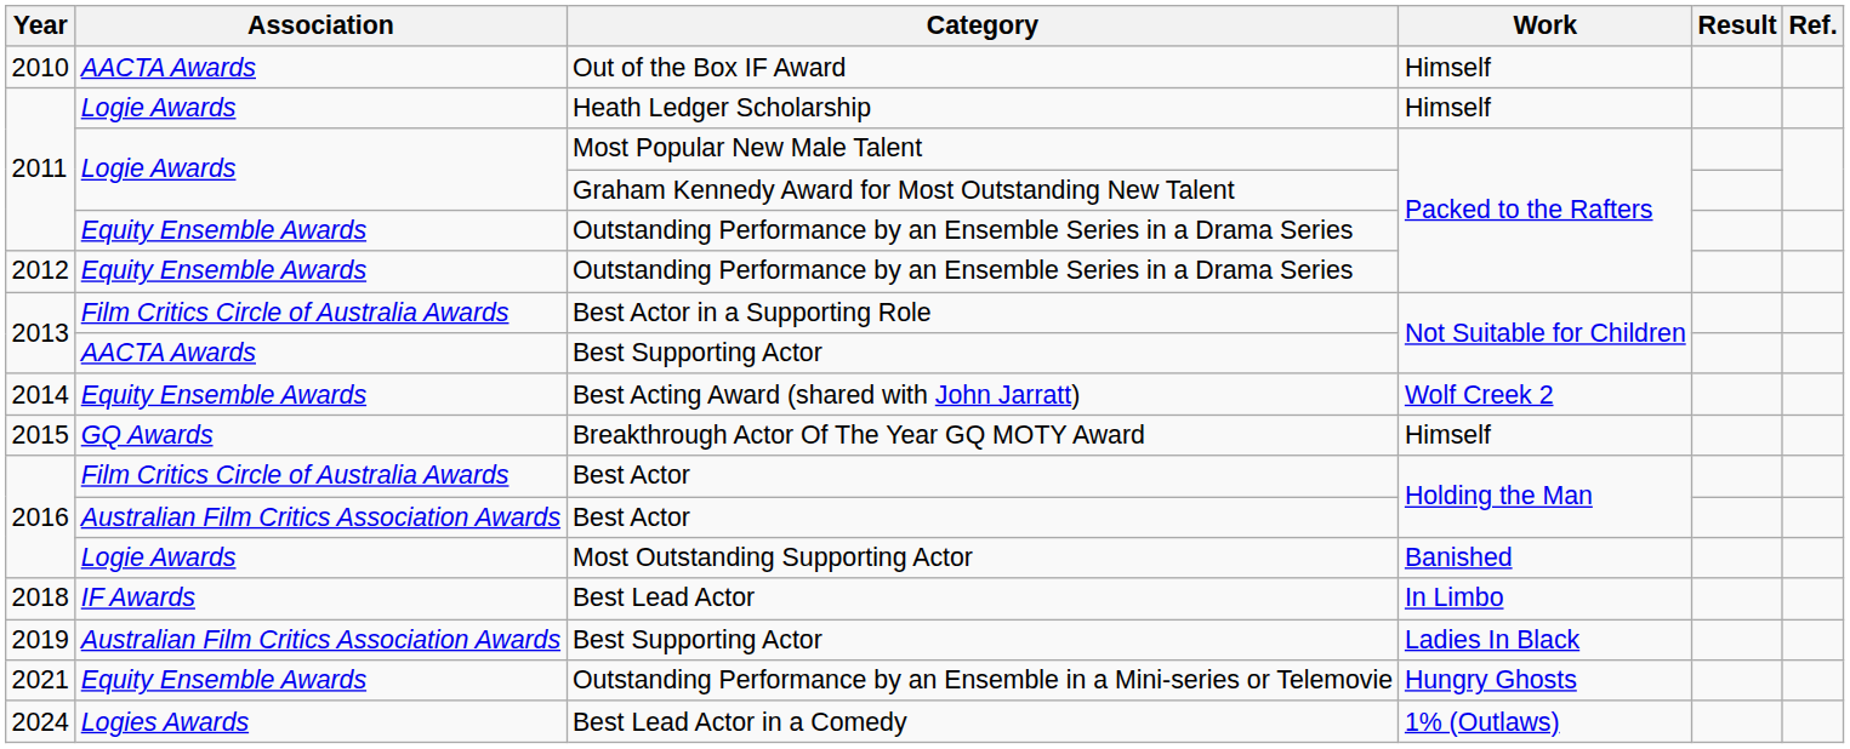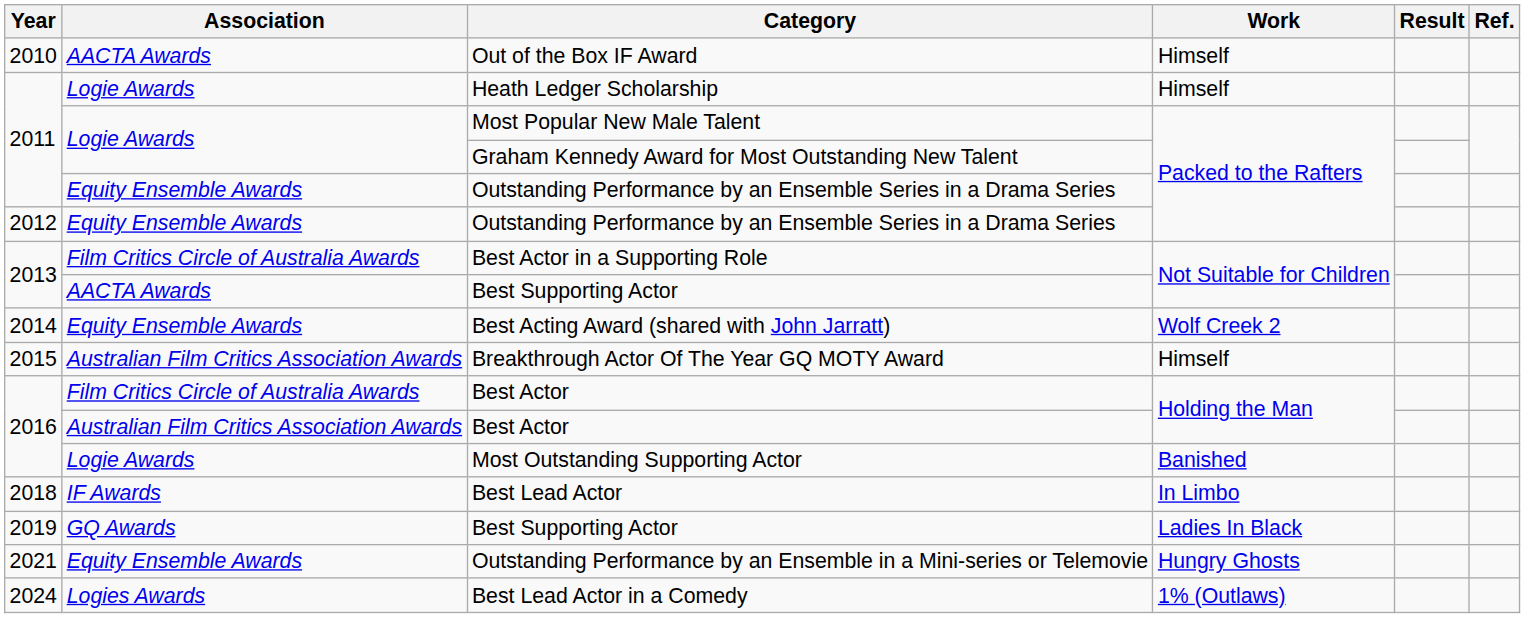 <table class="wikitable">
 <tr>
 <th>Year</th>
 <th>Association</th>
 <th>Category</th>
 <th>Work</th>
 <th>Result</th>
 <th>Ref.</th>
 </tr>
 <tr>
 <td>2010</td>
 <td><em><a href='#'>AACTA Awards</a></em></td>
 <td>Out of the Box IF Award</td>
 <td>Himself</td>
 <td></td>
 <td></td>
 </tr>
 <tr>
 <td rowspan="4">2011</td>
 <td><em><a href='#'>Logie Awards</a></em></td>
 <td>Heath Ledger Scholarship</td>
 <td>Himself</td>
 <td></td>
 <td></td>
 </tr>
 <tr>
 <td rowspan="2"><em><a href='#'>Logie Awards</a></em></td>
 <td>Most Popular New Male Talent</td>
 <td rowspan="4"><a href='#'>Packed to the Rafters</a></td>
 <td></td>
 <td rowspan="2"></td>
 </tr>
 <tr>
 <td>Graham Kennedy Award for Most Outstanding New Talent</td>
 <td></td>
 </tr>
 <tr>
 <td><em><a href='#'>Equity Ensemble Awards</a></em></td>
 <td>Outstanding Performance by an Ensemble Series in a Drama Series</td>
 <td></td>
 <td></td>
 </tr>
 <tr>
 <td>2012</td>
 <td><em><a href='#'>Equity Ensemble Awards</a></em></td>
 <td>Outstanding Performance by an Ensemble Series in a Drama Series</td>
 <td></td>
 <td></td>
 </tr>
 <tr>
 <td rowspan="2">2013</td>
 <td><em><a href='#'>Film Critics Circle of Australia Awards</a></em></td>
 <td>Best Actor in a Supporting Role</td>
 <td rowspan="2"><a href='#'>Not Suitable for Children</a></td>
 <td></td>
 <td></td>
 </tr>
 <tr>
 <td><em><a href='#'>AACTA Awards</a></em></td>
 <td>Best Supporting Actor</td>
 <td></td>
 <td></td>
 </tr>
 <tr>
 <td>2014</td>
 <td><em><a href='#'>Equity Ensemble Awards</a></em></td>
 <td>Best Acting Award (shared with <a href='#'>John Jarratt</a>)</td>
 <td><a href='#'>Wolf Creek 2</a></td>
 <td></td>
 <td></td>
 </tr>
 <tr>
 <td>2015</td>
-<td><em><a href='#'>GQ Awards</a></em></td>
+<td><em><a href='#'>Australian Film Critics Association Awards</a></em></td>
 <td>Breakthrough Actor Of The Year GQ MOTY Award</td>
 <td>Himself</td>
 <td></td>
 <td></td>
 </tr>
 <tr>
 <td rowspan="3">2016</td>
 <td><em><a href='#'>Film Critics Circle of Australia Awards</a></em></td>
 <td>Best Actor</td>
 <td rowspan="2"><a href='#'>Holding the Man</a></td>
 <td></td>
 <td></td>
 </tr>
 <tr>
 <td><em><a href='#'>Australian Film Critics Association Awards</a></em></td>
 <td>Best Actor</td>
 <td></td>
 <td></td>
 </tr>
 <tr>
 <td><em><a href='#'>Logie Awards</a></em></td>
 <td>Most Outstanding Supporting Actor</td>
 <td><a href='#'>Banished</a></td>
 <td></td>
 <td></td>
 </tr>
 <tr>
 <td>2018</td>
 <td><em><a href='#'>IF Awards</a></em></td>
 <td>Best Lead Actor</td>
 <td><a href='#'>In Limbo</a></td>
 <td></td>
 <td></td>
 </tr>
 <tr>
 <td>2019</td>
-<td><em><a href='#'>Australian Film Critics Association Awards</a></em></td>
+<td><em><a href='#'>GQ Awards</a></em></td>
 <td>Best Supporting Actor</td>
 <td><a href='#'>Ladies In Black</a></td>
 <td></td>
 <td></td>
 </tr>
 <tr>
 <td>2021</td>
 <td><em><a href='#'>Equity Ensemble Awards</a></em></td>
 <td>Outstanding Performance by an Ensemble in a Mini-series or Telemovie</td>
 <td><a href='#'>Hungry Ghosts</a></td>
 <td></td>
 <td></td>
 </tr>
 <tr>
 <td>2024</td>
 <td><em><a href='#'>Logies Awards</a></em></td>
 <td>Best Lead Actor in a Comedy</td>
 <td><a href='#'>1% (Outlaws)</a></td>
 <td></td>
 <td></td>
 </tr>
 </table>
